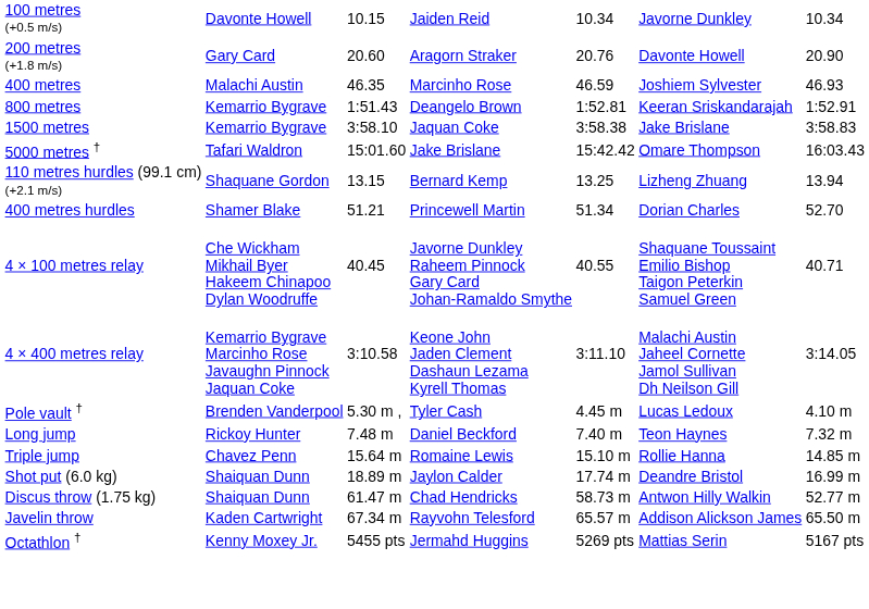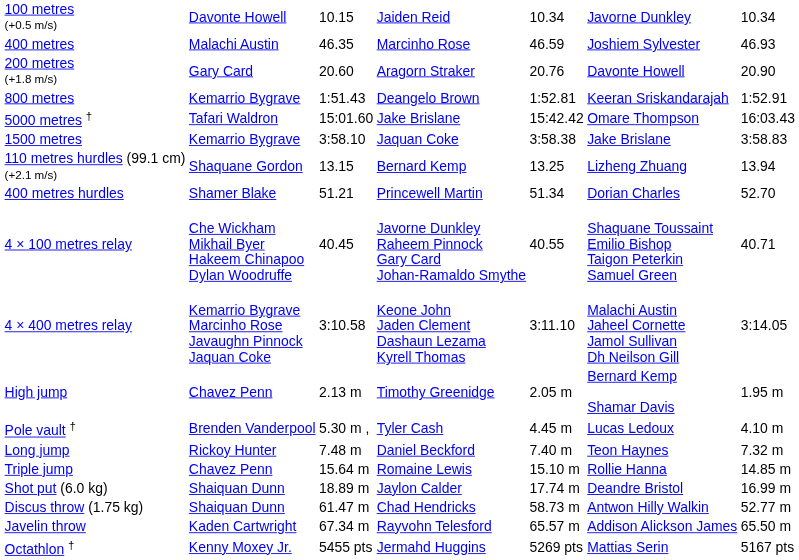 <table>
 <tr>
 <td><a href='#'>100 metres</a> <br> <small>(+0.5 m/s)</small></td>
 <td align=left><a href='#'>Davonte Howell</a> <br> </td>
 <td>10.15</td>
 <td align=left><a href='#'>Jaiden Reid</a> <br> </td>
 <td>10.34</td>
 <td align=left><a href='#'>Javorne Dunkley</a> <br> </td>
 <td>10.34</td>
 </tr>
 <tr>
+<td><a href='#'>400 metres</a></td>
+<td align=left><a href='#'>Malachi Austin</a> <br> </td>
+<td>46.35</td>
+<td align=left><a href='#'>Marcinho Rose</a> <br> </td>
+<td>46.59</td>
+<td align=left><a href='#'>Joshiem Sylvester</a> <br> </td>
+<td>46.93</td>
+</tr>
+<tr>
 <td><a href='#'>200 metres</a> <br> <small>(+1.8 m/s)</small></td>
 <td align=left><a href='#'>Gary Card</a> <br> </td>
 <td>20.60</td>
 <td align=left><a href='#'>Aragorn Straker</a> <br> </td>
 <td>20.76</td>
 <td align=left><a href='#'>Davonte Howell</a> <br> </td>
 <td>20.90</td>
-</tr>
-<tr>
-<td><a href='#'>400 metres</a></td>
-<td align=left><a href='#'>Malachi Austin</a> <br> </td>
-<td>46.35</td>
-<td align=left><a href='#'>Marcinho Rose</a> <br> </td>
-<td>46.59</td>
-<td align=left><a href='#'>Joshiem Sylvester</a> <br> </td>
-<td>46.93</td>
 </tr>
 <tr>
 <td><a href='#'>800 metres</a></td>
 <td align=left><a href='#'>Kemarrio Bygrave</a> <br> </td>
 <td>1:51.43</td>
 <td align=left><a href='#'>Deangelo Brown</a> <br> </td>
 <td>1:52.81</td>
 <td align=left><a href='#'>Keeran Sriskandarajah</a> <br> </td>
 <td>1:52.91</td>
 </tr>
 <tr>
+<td><a href='#'>5000 metres</a> <sup>†</sup></td>
+<td align=left><a href='#'>Tafari Waldron</a> <br> </td>
+<td>15:01.60</td>
+<td align=left><a href='#'>Jake Brislane</a> <br> </td>
+<td>15:42.42</td>
+<td align=left><a href='#'>Omare Thompson</a> <br> </td>
+<td>16:03.43</td>
+</tr>
+<tr>
 <td><a href='#'>1500 metres</a></td>
 <td align=left><a href='#'>Kemarrio Bygrave</a> <br> </td>
 <td>3:58.10</td>
 <td align=left><a href='#'>Jaquan Coke</a> <br> </td>
 <td>3:58.38</td>
 <td align=left><a href='#'>Jake Brislane</a> <br> </td>
 <td>3:58.83</td>
-</tr>
-<tr>
-<td><a href='#'>5000 metres</a> <sup>†</sup></td>
-<td align=left><a href='#'>Tafari Waldron</a> <br> </td>
-<td>15:01.60</td>
-<td align=left><a href='#'>Jake Brislane</a> <br> </td>
-<td>15:42.42</td>
-<td align=left><a href='#'>Omare Thompson</a> <br> </td>
-<td>16:03.43</td>
 </tr>
 <tr>
 <td><a href='#'>110 metres hurdles</a> (99.1 cm) <br> <small>(+2.1 m/s)</small></td>
 <td align=left><a href='#'>Shaquane Gordon</a> <br> </td>
 <td>13.15</td>
 <td align=left><a href='#'>Bernard Kemp</a> <br> </td>
 <td>13.25</td>
 <td align=left><a href='#'>Lizheng Zhuang</a> <br> </td>
 <td>13.94</td>
 </tr>
 <tr>
 <td><a href='#'>400 metres hurdles</a></td>
 <td align=left><a href='#'>Shamer Blake</a> <br> </td>
 <td>51.21</td>
 <td align=left><a href='#'>Princewell Martin</a> <br> </td>
 <td>51.34</td>
 <td align=left><a href='#'>Dorian Charles</a> <br> </td>
 <td>52.70</td>
 </tr>
 <tr>
 <td><a href='#'>4 × 100 metres relay</a></td>
 <td align=left> <br> <a href='#'>Che Wickham</a><br><a href='#'>Mikhail Byer</a><br><a href='#'>Hakeem Chinapoo</a><br><a href='#'>Dylan Woodruffe</a></td>
 <td>40.45</td>
 <td align=left> <br> <a href='#'>Javorne Dunkley</a><br><a href='#'>Raheem Pinnock</a><br><a href='#'>Gary Card</a><br><a href='#'>Johan-Ramaldo Smythe</a></td>
 <td>40.55</td>
 <td align=left> <br> <a href='#'>Shaquane Toussaint</a><br><a href='#'>Emilio Bishop</a><br><a href='#'>Taigon Peterkin</a><br><a href='#'>Samuel Green</a></td>
 <td>40.71</td>
 </tr>
 <tr>
 <td><a href='#'>4 × 400 metres relay</a></td>
 <td align=left> <br> <a href='#'>Kemarrio Bygrave</a><br><a href='#'>Marcinho Rose</a><br><a href='#'>Javaughn Pinnock</a><br><a href='#'>Jaquan Coke</a></td>
 <td>3:10.58</td>
 <td align=left> <br> <a href='#'>Keone John</a><br><a href='#'>Jaden Clement</a><br><a href='#'>Dashaun Lezama</a><br><a href='#'>Kyrell Thomas</a></td>
 <td>3:11.10</td>
 <td align=left> <br> <a href='#'>Malachi Austin</a><br><a href='#'>Jaheel Cornette</a><br><a href='#'>Jamol Sullivan</a><br><a href='#'>Dh Neilson Gill</a></td>
 <td>3:14.05</td>
+</tr>
+<tr>
+<td><a href='#'>High jump</a></td>
+<td align=left><a href='#'>Chavez Penn</a> <br> </td>
+<td>2.13 m</td>
+<td align=left><a href='#'>Timothy Greenidge</a> <br> </td>
+<td>2.05 m</td>
+<td align=left><a href='#'>Bernard Kemp</a> <br> <br><a href='#'>Shamar Davis</a> <br> </td>
+<td>1.95 m</td>
 </tr>
 <tr>
 <td><a href='#'>Pole vault</a> <sup>†</sup></td>
 <td align=left><a href='#'>Brenden Vanderpool</a> <br> </td>
 <td>5.30 m , </td>
 <td align=left><a href='#'>Tyler Cash</a> <br> </td>
 <td>4.45 m</td>
 <td align=left><a href='#'>Lucas Ledoux</a> <br> </td>
 <td>4.10 m</td>
 </tr>
 <tr>
 <td><a href='#'>Long jump</a></td>
 <td align=left><a href='#'>Rickoy Hunter</a> <br> </td>
 <td>7.48 m</td>
 <td align=left><a href='#'>Daniel Beckford</a> <br> </td>
 <td>7.40 m</td>
 <td align=left><a href='#'>Teon Haynes</a> <br> </td>
 <td>7.32 m</td>
 </tr>
 <tr>
 <td><a href='#'>Triple jump</a></td>
 <td align=left><a href='#'>Chavez Penn</a> <br> </td>
 <td>15.64 m</td>
 <td align=left><a href='#'>Romaine Lewis</a> <br> </td>
 <td>15.10 m</td>
 <td align=left><a href='#'>Rollie Hanna</a> <br> </td>
 <td>14.85 m</td>
 </tr>
 <tr>
 <td><a href='#'>Shot put</a> (6.0 kg)</td>
 <td align=left><a href='#'>Shaiquan Dunn</a> <br> </td>
 <td>18.89 m</td>
 <td align=left><a href='#'>Jaylon Calder</a> <br> </td>
 <td>17.74 m</td>
 <td align=left><a href='#'>Deandre Bristol</a> <br> </td>
 <td>16.99 m</td>
 </tr>
 <tr>
 <td><a href='#'>Discus throw</a> (1.75 kg)</td>
 <td align=left><a href='#'>Shaiquan Dunn</a> <br> </td>
 <td>61.47 m</td>
 <td align=left><a href='#'>Chad Hendricks</a> <br> </td>
 <td>58.73 m</td>
 <td align=left><a href='#'>Antwon Hilly Walkin</a> <br> </td>
 <td>52.77 m</td>
 </tr>
 <tr>
 <td><a href='#'>Javelin throw</a></td>
 <td align=left><a href='#'>Kaden Cartwright</a> <br> </td>
 <td>67.34 m</td>
 <td align=left><a href='#'>Rayvohn Telesford</a> <br> </td>
 <td>65.57 m</td>
 <td align=left><a href='#'>Addison Alickson James</a> <br> </td>
 <td>65.50 m</td>
 </tr>
 <tr>
 <td><a href='#'>Octathlon</a> <sup>†</sup></td>
 <td align=left><a href='#'>Kenny Moxey Jr.</a> <br> </td>
 <td>5455 pts</td>
 <td align=left><a href='#'>Jermahd Huggins</a> <br> </td>
 <td>5269 pts</td>
 <td align=left><a href='#'>Mattias Serin</a> <br> </td>
 <td>5167 pts</td>
 </tr>
 </table>
